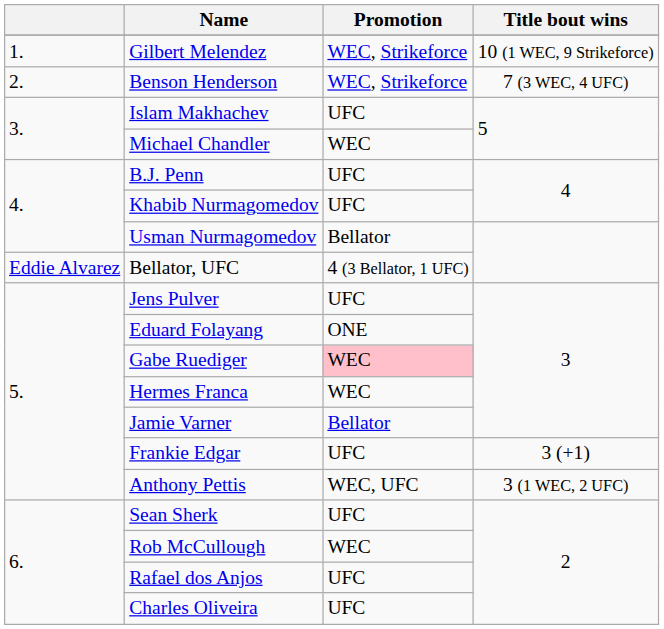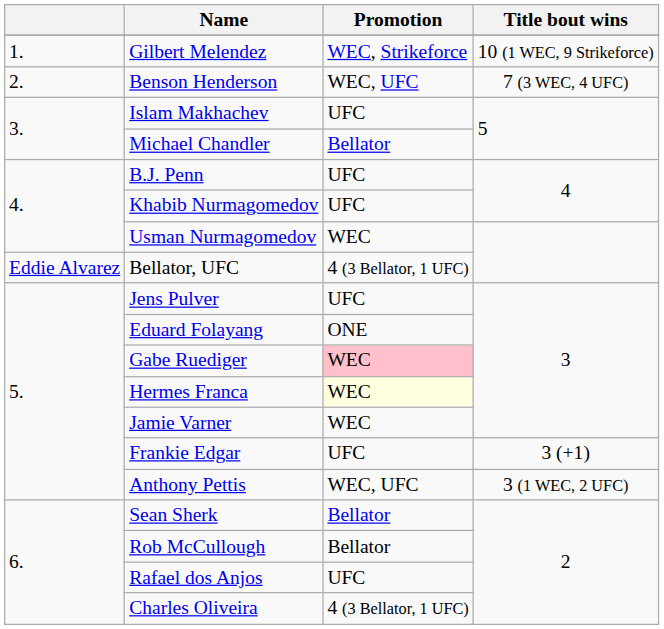 <table class="sortable wikitable">
 <tr>
 <th></th>
 <th>Name</th>
 <th>Promotion</th>
 <th>Title bout wins</th>
 </tr>
 <tr>
 </tr>
 <tr bgcolor=>
 <td>1.</td>
 <td> <a href='#'>Gilbert Melendez</a></td>
 <td><a href='#'>WEC</a>, <a href='#'>Strikeforce</a></td>
 <td align="center">10 <small>(1 WEC, 9 Strikeforce)</small></td>
 </tr>
 <tr>
 <td>2.</td>
 <td> <a href='#'>Benson Henderson</a></td>
-<td><a href='#'>WEC</a>, <a href='#'>Strikeforce</a></td>
+<td>WEC, <a href='#'>UFC</a></td>
 <td align="center">7 <small>(3 WEC, 4 UFC)</small></td>
 </tr>
 <tr>
 <td rowspan="2">3.</td>
 <td> <a href='#'>Islam Makhachev</a></td>
 <td>UFC</td>
 <td rowspan="2">5</td>
 </tr>
 <tr>
 <td> <a href='#'>Michael Chandler</a></td>
-<td>WEC</td>
+<td><a href='#'>Bellator</a></td>
 </tr>
 <tr>
 <td rowspan="3">4.</td>
 <td> <a href='#'>B.J. Penn</a></td>
 <td>UFC</td>
 <td rowspan="2" align="center">4</td>
 </tr>
 <tr>
 <td> <a href='#'>Khabib Nurmagomedov</a></td>
 <td>UFC</td>
 </tr>
 <tr>
 <td> <a href='#'>Usman Nurmagomedov</a></td>
-<td>Bellator</td>
+<td>WEC</td>
 </tr>
 <tr>
 <td> <a href='#'>Eddie Alvarez</a></td>
 <td>Bellator, UFC</td>
 <td align="center">4 <small>(3 Bellator, 1 UFC)</small></td>
 </tr>
 <tr>
 <td rowspan="7">5.</td>
 <td> <a href='#'>Jens Pulver</a></td>
 <td>UFC</td>
 <td rowspan="5" align="center">3</td>
 </tr>
 <tr>
 <td> <a href='#'>Eduard Folayang</a></td>
 <td>ONE</td>
 </tr>
 <tr>
 <td> <a href='#'>Gabe Ruediger</a></td>
 <td style="background: pink;">WEC</td>
 </tr>
 <tr>
 <td> <a href='#'>Hermes Franca</a></td>
-<td>WEC</td>
+<td style="background: lightyellow;">WEC</td>
 </tr>
 <tr>
 <td> <a href='#'>Jamie Varner</a></td>
-<td><a href='#'>Bellator</a></td>
+<td>WEC</td>
 </tr>
 <tr>
 <td> <a href='#'>Frankie Edgar</a></td>
 <td>UFC</td>
 <td align="center">3 (+1)</td>
 </tr>
 <tr>
 <td> <a href='#'>Anthony Pettis</a></td>
 <td>WEC, UFC</td>
 <td align="center">3 <small>(1 WEC, 2 UFC)</small></td>
 </tr>
 <tr>
 <td rowspan="5">6.</td>
 <td> <a href='#'>Sean Sherk</a></td>
-<td>UFC</td>
+<td><a href='#'>Bellator</a></td>
 <td rowspan="5" align="center">2</td>
 </tr>
 <tr>
 <td> <a href='#'>Rob McCullough</a></td>
-<td>WEC</td>
+<td>Bellator</td>
 </tr>
 <tr>
 <td> <a href='#'>Rafael dos Anjos</a></td>
 <td>UFC</td>
 </tr>
 <tr>
 <td> <a href='#'>Charles Oliveira</a></td>
-<td>UFC</td>
+<td align="center">4 <small>(3 Bellator, 1 UFC)</small></td>
 </tr>
 </table>
